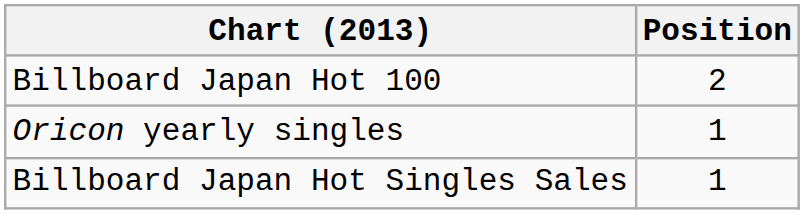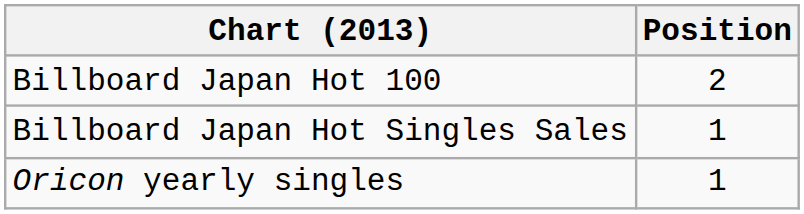 <table class="wikitable sortable">
 <tr>
 <th>Chart (2013)</th>
 <th>Position</th>
 </tr>
 <tr>
 <td>Billboard Japan Hot 100</td>
 <td align=center>2</td>
 </tr>
 <tr>
+<td>Billboard Japan Hot Singles Sales</td>
+<td align=center>1</td>
+</tr>
+<tr>
 <td><em>Oricon</em> yearly singles</td>
 <td align="center">1</td>
 </tr>
-<tr>
-<td>Billboard Japan Hot Singles Sales</td>
-<td align=center>1</td>
-</tr>
 </table>
